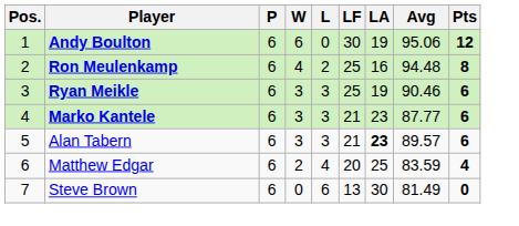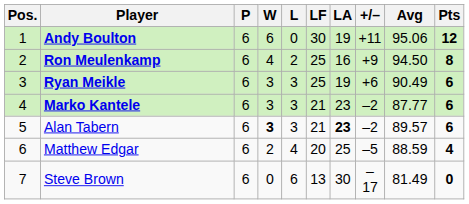 <table class="wikitable" style="text-align:center; margin: 1em auto 1em auto, align:left">
 <tr>
 <th width=20>Pos.</th>
 <th width=212>Player</th>
 <th width=20>P</th>
 <th width=20>W</th>
 <th width=20>L</th>
 <th width=20>LF</th>
 <th width=20>LA</th>
+<th width=25>+/–</th>
 <th width=50>Avg</th>
 <th width=20>Pts</th>
 </tr>
 <tr style="background:#D0F0C0;">
 <td>1</td>
 <td align=left> <strong><a href='#'>Andy Boulton</a></strong></td>
 <td>6</td>
 <td>6</td>
 <td>0</td>
 <td>30</td>
 <td>19</td>
+<td>+11</td>
 <td>95.06</td>
 <td><strong>12</strong></td>
 </tr>
 <tr style="background:#D0F0C0;">
 <td>2</td>
 <td align=left> <strong><a href='#'>Ron Meulenkamp</a></strong></td>
 <td>6</td>
 <td>4</td>
 <td>2</td>
 <td>25</td>
 <td>16</td>
-<td>94.48</td>
+<td>+9</td>
+<td>94.50</td>
 <td><strong>8</strong></td>
 </tr>
 <tr style="background:#D0F0C0;">
 <td>3</td>
 <td align=left> <strong><a href='#'>Ryan Meikle</a></strong></td>
 <td>6</td>
 <td>3</td>
 <td>3</td>
 <td>25</td>
 <td>19</td>
-<td>90.46</td>
+<td>+6</td>
+<td>90.49</td>
 <td><strong>6</strong></td>
 </tr>
 <tr style="background:#D0F0C0;">
 <td>4</td>
 <td align=left> <strong><a href='#'>Marko Kantele</a></strong></td>
 <td>6</td>
 <td>3</td>
 <td>3</td>
 <td>21</td>
 <td>23</td>
+<td>–2</td>
 <td>87.77</td>
 <td><strong>6</strong></td>
 </tr>
 <tr style=>
 <td>5</td>
 <td align=left> <a href='#'>Alan Tabern</a></td>
 <td>6</td>
-<td>3</td>
+<td><strong>3</strong></td>
 <td>3</td>
 <td>21</td>
 <td><strong>23</strong></td>
+<td>–2</td>
 <td>89.57</td>
 <td><strong>6</strong></td>
 </tr>
 <tr style=>
 <td>6</td>
 <td align=left> <a href='#'>Matthew Edgar</a></td>
 <td>6</td>
 <td>2</td>
 <td>4</td>
 <td>20</td>
 <td>25</td>
-<td>83.59</td>
+<td>–5</td>
+<td>88.59</td>
 <td><strong>4</strong></td>
 </tr>
 <tr style=>
 <td>7</td>
 <td align=left> <a href='#'>Steve Brown</a></td>
 <td>6</td>
 <td>0</td>
 <td>6</td>
 <td>13</td>
 <td>30</td>
+<td>–17</td>
 <td>81.49</td>
 <td><strong>0</strong></td>
 </tr>
 </table>
